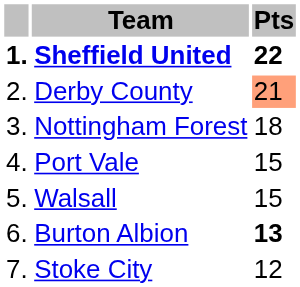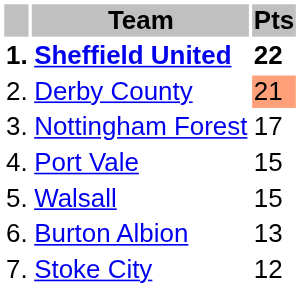 <table class="toccolours" style="float: right; margin-left:3px;">
 <tr>
 <th style="background:silver;"> </th>
 <th style="background:silver;">Team</th>
 <th style="background:silver;">Pts</th>
 </tr>
 <tr>
 <td><strong>1.</strong></td>
 <td><strong><a href='#'>Sheffield United</a></strong></td>
 <td><strong>22</strong></td>
 </tr>
 <tr>
 <td>2.</td>
 <td><a href='#'>Derby County</a></td>
 <td style="background: lightsalmon;">21</td>
 </tr>
 <tr>
 <td>3.</td>
 <td><a href='#'>Nottingham Forest</a></td>
-<td>18</td>
+<td>17</td>
 </tr>
 <tr>
 <td>4.</td>
 <td><a href='#'>Port Vale</a></td>
 <td>15</td>
 </tr>
 <tr>
 <td>5.</td>
 <td><a href='#'>Walsall</a></td>
 <td>15</td>
 </tr>
 <tr>
 <td>6.</td>
 <td><a href='#'>Burton Albion</a></td>
-<td><strong>13</strong></td>
+<td>13</td>
 </tr>
 <tr>
 <td>7.</td>
 <td><a href='#'>Stoke City</a></td>
 <td>12</td>
 </tr>
 </table>
